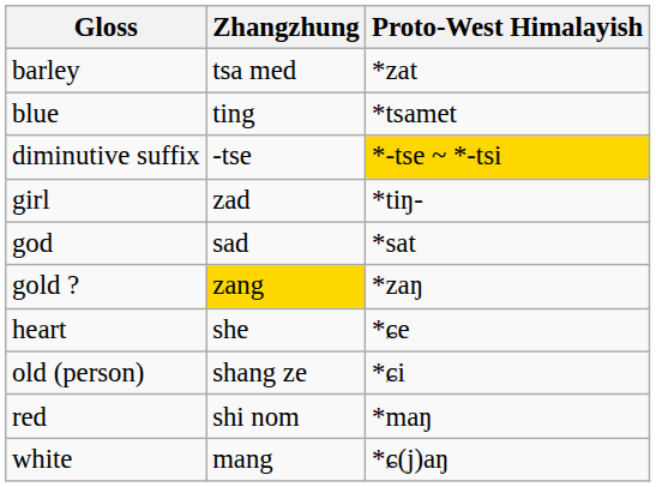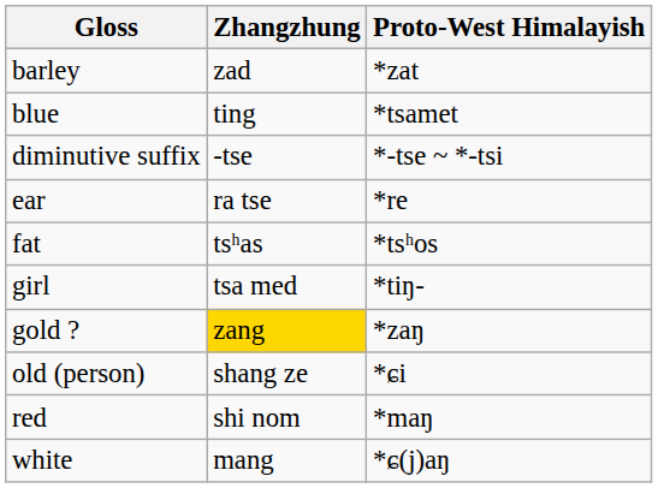 <table class="wikitable">
 <tr>
 <th>Gloss</th>
 <th>Zhangzhung</th>
 <th>Proto-West Himalayish</th>
 </tr>
 <tr>
 <td>barley</td>
-<td>tsa med</td>
+<td>zad</td>
 <td>*zat</td>
 </tr>
 <tr>
 <td>blue</td>
 <td>ting</td>
 <td>*tsamet</td>
 </tr>
 <tr>
 <td>diminutive suffix</td>
 <td>-tse</td>
-<td style="background: gold;">*-tse ~ *-tsi</td>
+<td>*-tse ~ *-tsi</td>
+</tr>
+<tr>
+<td>ear</td>
+<td>ra tse</td>
+<td>*re</td>
+</tr>
+<tr>
+<td>fat</td>
+<td>tsʰas</td>
+<td>*tsʰos</td>
 </tr>
 <tr>
 <td>girl</td>
-<td>zad</td>
+<td>tsa med</td>
 <td>*tiŋ-</td>
-</tr>
-<tr>
-<td>god</td>
-<td>sad</td>
-<td>*sat</td>
 </tr>
 <tr>
 <td>gold ?</td>
 <td style="background: gold;">zang</td>
 <td>*zaŋ</td>
-</tr>
-<tr>
-<td>heart</td>
-<td>she</td>
-<td>*ɕe</td>
 </tr>
 <tr>
 <td>old (person)</td>
 <td>shang ze</td>
 <td>*ɕi</td>
 </tr>
 <tr>
 <td>red</td>
 <td>shi nom</td>
 <td>*maŋ</td>
 </tr>
 <tr>
 <td>white</td>
 <td>mang</td>
 <td>*ɕ(j)aŋ</td>
 </tr>
 </table>
